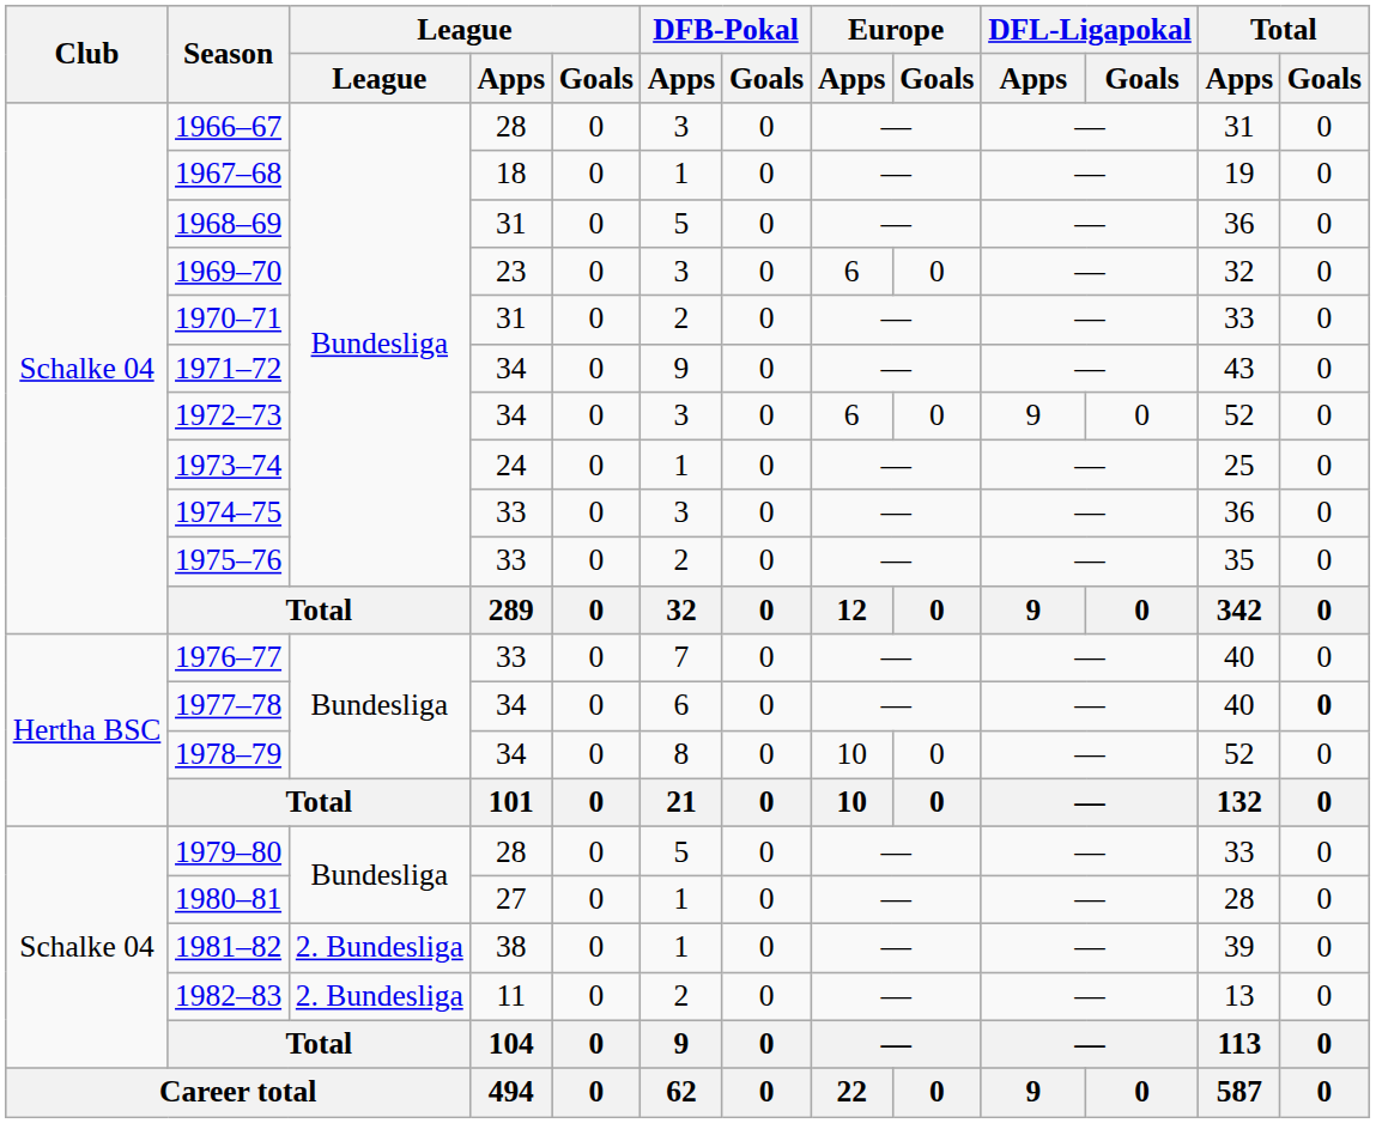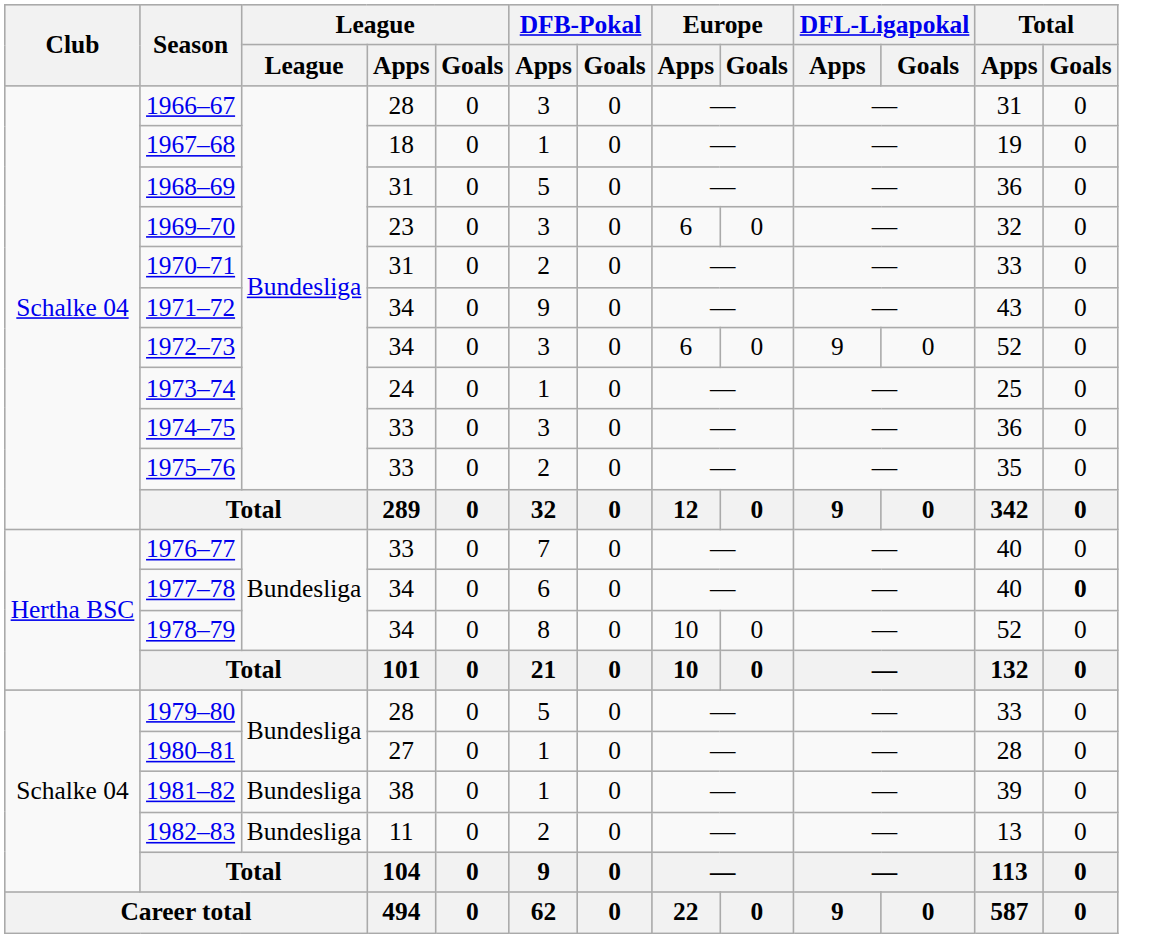 <table class="wikitable" style="text-align:center">
 <tr>
 <th rowspan="2">Club</th>
 <th rowspan="2">Season</th>
 <th colspan="3">League</th>
 <th colspan="2"><a href='#'>DFB-Pokal</a></th>
 <th colspan="2">Europe</th>
 <th colspan="2"><a href='#'>DFL-Ligapokal</a></th>
 <th colspan="2">Total</th>
 </tr>
 <tr>
 <th>League</th>
 <th>Apps</th>
 <th>Goals</th>
 <th>Apps</th>
 <th>Goals</th>
 <th>Apps</th>
 <th>Goals</th>
 <th>Apps</th>
 <th>Goals</th>
 <th>Apps</th>
 <th>Goals</th>
 </tr>
 <tr>
 <td rowspan="11"><a href='#'>Schalke 04</a></td>
 <td><a href='#'>1966–67</a></td>
 <td rowspan="10"><a href='#'>Bundesliga</a></td>
 <td>28</td>
 <td>0</td>
 <td>3</td>
 <td>0</td>
 <td colspan="2">—</td>
 <td colspan="2">—</td>
 <td>31</td>
 <td>0</td>
 </tr>
 <tr>
 <td><a href='#'>1967–68</a></td>
 <td>18</td>
 <td>0</td>
 <td>1</td>
 <td>0</td>
 <td colspan="2">—</td>
 <td colspan="2">—</td>
 <td>19</td>
 <td>0</td>
 </tr>
 <tr>
 <td><a href='#'>1968–69</a></td>
 <td>31</td>
 <td>0</td>
 <td>5</td>
 <td>0</td>
 <td colspan="2">—</td>
 <td colspan="2">—</td>
 <td>36</td>
 <td>0</td>
 </tr>
 <tr>
 <td><a href='#'>1969–70</a></td>
 <td>23</td>
 <td>0</td>
 <td>3</td>
 <td>0</td>
 <td>6</td>
 <td>0</td>
 <td colspan="2">—</td>
 <td>32</td>
 <td>0</td>
 </tr>
 <tr>
 <td><a href='#'>1970–71</a></td>
 <td>31</td>
 <td>0</td>
 <td>2</td>
 <td>0</td>
 <td colspan="2">—</td>
 <td colspan="2">—</td>
 <td>33</td>
 <td>0</td>
 </tr>
 <tr>
 <td><a href='#'>1971–72</a></td>
 <td>34</td>
 <td>0</td>
 <td>9</td>
 <td>0</td>
 <td colspan="2">—</td>
 <td colspan="2">—</td>
 <td>43</td>
 <td>0</td>
 </tr>
 <tr>
 <td><a href='#'>1972–73</a></td>
 <td>34</td>
 <td>0</td>
 <td>3</td>
 <td>0</td>
 <td>6</td>
 <td>0</td>
 <td>9</td>
 <td>0</td>
 <td>52</td>
 <td>0</td>
 </tr>
 <tr>
 <td><a href='#'>1973–74</a></td>
 <td>24</td>
 <td>0</td>
 <td>1</td>
 <td>0</td>
 <td colspan="2">—</td>
 <td colspan="2">—</td>
 <td>25</td>
 <td>0</td>
 </tr>
 <tr>
 <td><a href='#'>1974–75</a></td>
 <td>33</td>
 <td>0</td>
 <td>3</td>
 <td>0</td>
 <td colspan="2">—</td>
 <td colspan="2">—</td>
 <td>36</td>
 <td>0</td>
 </tr>
 <tr>
 <td><a href='#'>1975–76</a></td>
 <td>33</td>
 <td>0</td>
 <td>2</td>
 <td>0</td>
 <td colspan="2">—</td>
 <td colspan="2">—</td>
 <td>35</td>
 <td>0</td>
 </tr>
 <tr>
 <th colspan="2">Total</th>
 <th>289</th>
 <th>0</th>
 <th>32</th>
 <th>0</th>
 <th>12</th>
 <th>0</th>
 <th>9</th>
 <th>0</th>
 <th>342</th>
 <th>0</th>
 </tr>
 <tr>
 <td rowspan="4"><a href='#'>Hertha BSC</a></td>
 <td><a href='#'>1976–77</a></td>
 <td rowspan="3">Bundesliga</td>
 <td>33</td>
 <td>0</td>
 <td>7</td>
 <td>0</td>
 <td colspan="2">—</td>
 <td colspan="2">—</td>
 <td>40</td>
 <td>0</td>
 </tr>
 <tr>
 <td><a href='#'>1977–78</a></td>
 <td>34</td>
 <td>0</td>
 <td>6</td>
 <td>0</td>
 <td colspan="2">—</td>
 <td colspan="2">—</td>
 <td>40</td>
 <td><strong>0</strong></td>
 </tr>
 <tr>
 <td><a href='#'>1978–79</a></td>
 <td>34</td>
 <td>0</td>
 <td>8</td>
 <td>0</td>
 <td>10</td>
 <td>0</td>
 <td colspan="2">—</td>
 <td>52</td>
 <td>0</td>
 </tr>
 <tr>
 <th colspan="2">Total</th>
 <th>101</th>
 <th>0</th>
 <th>21</th>
 <th>0</th>
 <th>10</th>
 <th>0</th>
 <th colspan="2">—</th>
 <th>132</th>
 <th>0</th>
 </tr>
 <tr>
 <td rowspan="5">Schalke 04</td>
 <td><a href='#'>1979–80</a></td>
 <td rowspan="2">Bundesliga</td>
 <td>28</td>
 <td>0</td>
 <td>5</td>
 <td>0</td>
 <td colspan="2">—</td>
 <td colspan="2">—</td>
 <td>33</td>
 <td>0</td>
 </tr>
 <tr>
 <td><a href='#'>1980–81</a></td>
 <td>27</td>
 <td>0</td>
 <td>1</td>
 <td>0</td>
 <td colspan="2">—</td>
 <td colspan="2">—</td>
 <td>28</td>
 <td>0</td>
 </tr>
 <tr>
 <td><a href='#'>1981–82</a></td>
-<td><a href='#'>2. Bundesliga</a></td>
+<td>Bundesliga</td>
 <td>38</td>
 <td>0</td>
 <td>1</td>
 <td>0</td>
 <td colspan="2">—</td>
 <td colspan="2">—</td>
 <td>39</td>
 <td>0</td>
 </tr>
 <tr>
 <td><a href='#'>1982–83</a></td>
-<td><a href='#'>2. Bundesliga</a></td>
+<td>Bundesliga</td>
 <td>11</td>
 <td>0</td>
 <td>2</td>
 <td>0</td>
 <td colspan="2">—</td>
 <td colspan="2">—</td>
 <td>13</td>
 <td>0</td>
 </tr>
 <tr>
 <th colspan="2">Total</th>
 <th>104</th>
 <th>0</th>
 <th>9</th>
 <th>0</th>
 <th colspan="2">—</th>
 <th colspan="2">—</th>
 <th>113</th>
 <th>0</th>
 </tr>
 <tr>
 <th colspan="3">Career total</th>
 <th>494</th>
 <th>0</th>
 <th>62</th>
 <th>0</th>
 <th>22</th>
 <th>0</th>
 <th>9</th>
 <th>0</th>
 <th>587</th>
 <th>0</th>
 </tr>
 </table>
